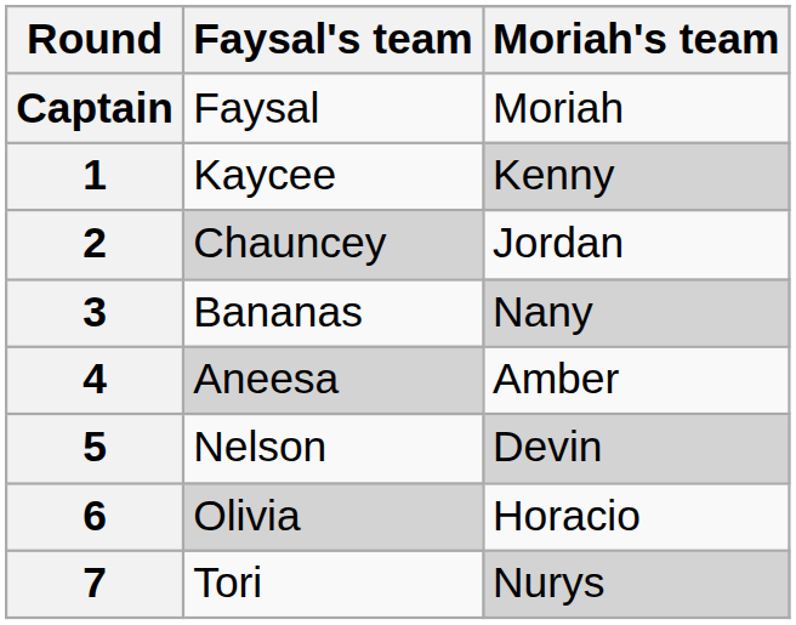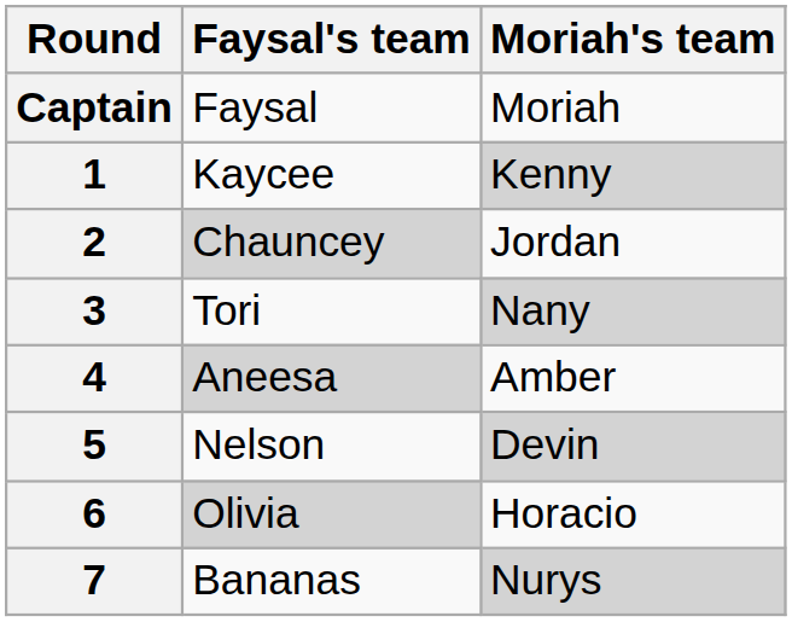 <table class="wikitable" style="font-size:100%; white-space:nowrap">
 <tr>
 <th rowspan=2>Round</th>
 </tr>
 <tr>
 <th>Faysal's team</th>
 <th>Moriah's team</th>
 </tr>
 <tr>
 <th>Captain</th>
 <td>Faysal</td>
 <td>Moriah</td>
 </tr>
 <tr>
 <th>1</th>
 <td>Kaycee</td>
 <td bgcolor="lightgray">Kenny</td>
 </tr>
 <tr>
 <th>2</th>
 <td bgcolor="lightgray">Chauncey</td>
 <td>Jordan</td>
 </tr>
 <tr>
 <th>3</th>
-<td>Bananas</td>
+<td>Tori</td>
 <td bgcolor="lightgray">Nany</td>
 </tr>
 <tr>
 <th>4</th>
 <td bgcolor="lightgray">Aneesa</td>
 <td>Amber</td>
 </tr>
 <tr>
 <th>5</th>
 <td>Nelson</td>
 <td bgcolor="lightgray">Devin</td>
 </tr>
 <tr>
 <th>6</th>
 <td bgcolor="lightgray">Olivia</td>
 <td>Horacio</td>
 </tr>
 <tr>
 <th>7</th>
-<td>Tori</td>
+<td>Bananas</td>
 <td bgcolor="lightgray">Nurys</td>
 </tr>
 </table>
